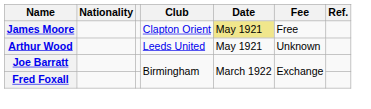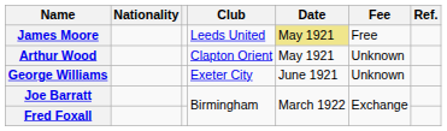 <table class="wikitable plainrowheaders">
 <tr>
 <th scope="col">Name</th>
 <th scope="col">Nationality</th>
 <th scope="col"></th>
 <th scope="col">Club</th>
 <th scope="col">Date</th>
 <th scope="col">Fee</th>
 <th scope="col">Ref.</th>
 </tr>
 <tr>
 <th scope="row"><a href='#'>James Moore</a></th>
 <td></td>
 <td align="center"></td>
-<td> <a href='#'>Clapton Orient</a></td>
+<td> <a href='#'>Leeds United</a></td>
 <td style="background: khaki;">May 1921</td>
 <td>Free</td>
 <td align="center"></td>
 </tr>
 <tr>
 <th scope="row"><a href='#'>Arthur Wood</a></th>
 <td></td>
 <td align="center"></td>
-<td> <a href='#'>Leeds United</a></td>
+<td> <a href='#'>Clapton Orient</a></td>
 <td>May 1921</td>
+<td>Unknown</td>
+<td align="center"></td>
+</tr>
+<tr>
+<th scope="row"><a href='#'>George Williams</a></th>
+<td></td>
+<td align="center"></td>
+<td> <a href='#'>Exeter City</a></td>
+<td>June 1921</td>
 <td>Unknown</td>
 <td align="center"></td>
 </tr>
 <tr>
 <th scope="row"><a href='#'>Joe Barratt</a></th>
 <td></td>
 <td align="center"></td>
 <td rowspan="2"> Birmingham</td>
 <td rowspan="2">March 1922</td>
 <td rowspan="2">Exchange</td>
 <td align="center"></td>
 </tr>
 <tr>
 <th scope="row"><a href='#'>Fred Foxall</a></th>
 <td></td>
 <td align="center"></td>
 <td align="center"></td>
 </tr>
 </table>
